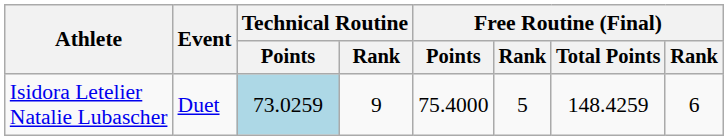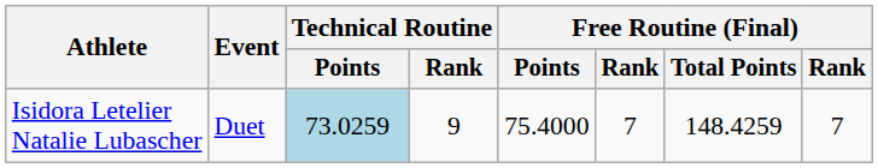 <table class=wikitable style="font-size:90%">
 <tr>
 <th rowspan="2">Athlete</th>
 <th rowspan="2">Event</th>
 <th colspan="2">Technical Routine</th>
 <th colspan="4">Free Routine (Final)</th>
 </tr>
 <tr style="font-size:95%">
 <th>Points</th>
 <th>Rank</th>
 <th>Points</th>
 <th>Rank</th>
 <th>Total Points</th>
 <th>Rank</th>
 </tr>
 <tr align=center>
 <td align=left><a href='#'>Isidora Letelier</a><br><a href='#'>Natalie Lubascher</a></td>
 <td align=left><a href='#'>Duet</a></td>
 <td style="background: lightblue;">73.0259</td>
 <td>9</td>
 <td>75.4000</td>
-<td>5</td>
+<td>7</td>
 <td>148.4259</td>
-<td>6</td>
+<td>7</td>
 </tr>
 </table>
